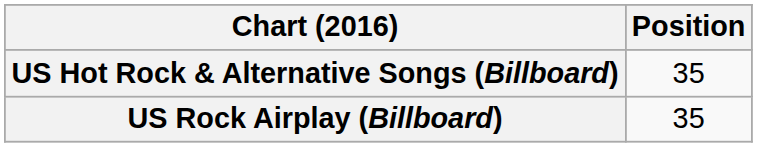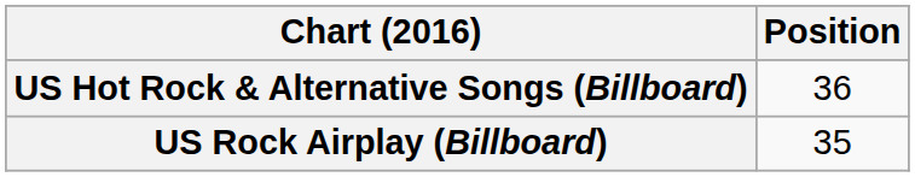 <table class="wikitable sortable plainrowheaders" style="text-align:center">
 <tr>
 <th>Chart (2016)</th>
 <th>Position</th>
 </tr>
 <tr>
 <th scope="row">US Hot Rock & Alternative Songs (<em>Billboard</em>)</th>
-<td>35</td>
+<td>36</td>
 </tr>
 <tr>
 <th scope="row">US Rock Airplay (<em>Billboard</em>)</th>
 <td>35</td>
 </tr>
 </table>
